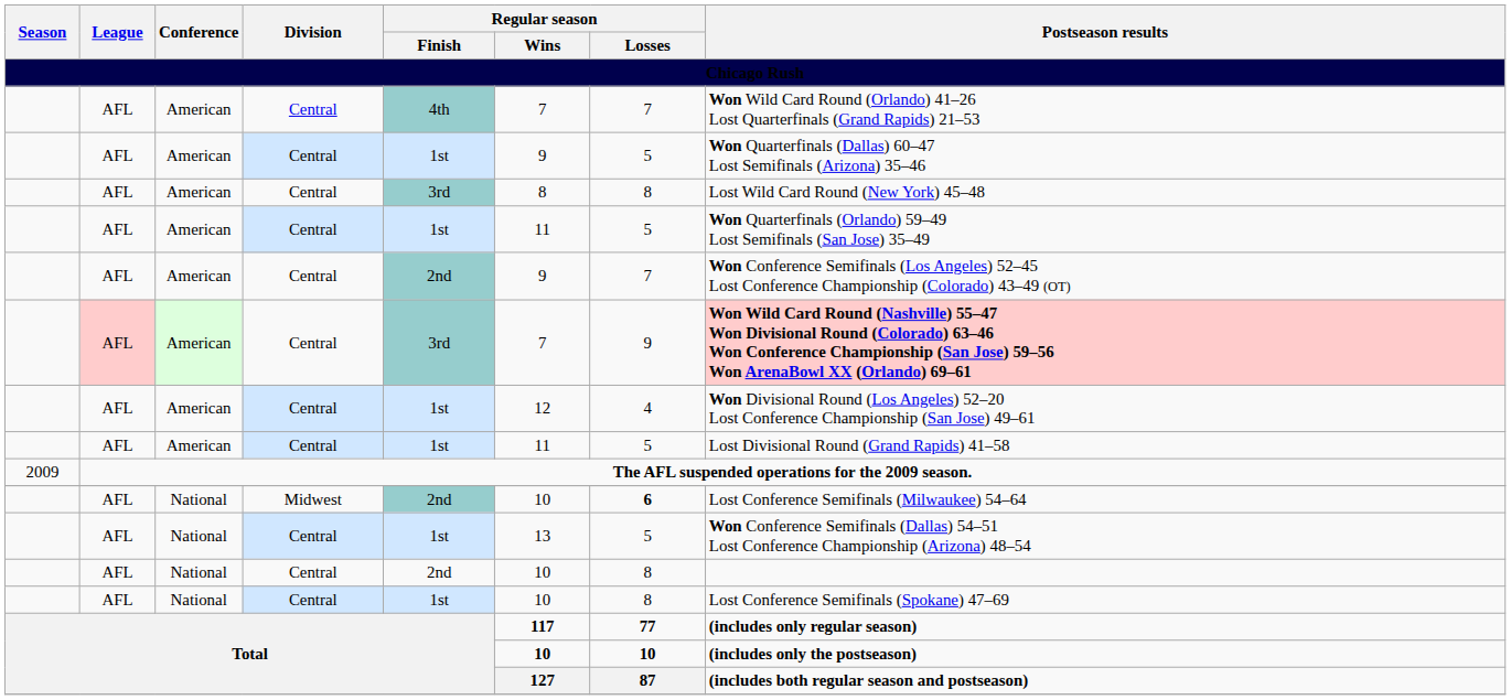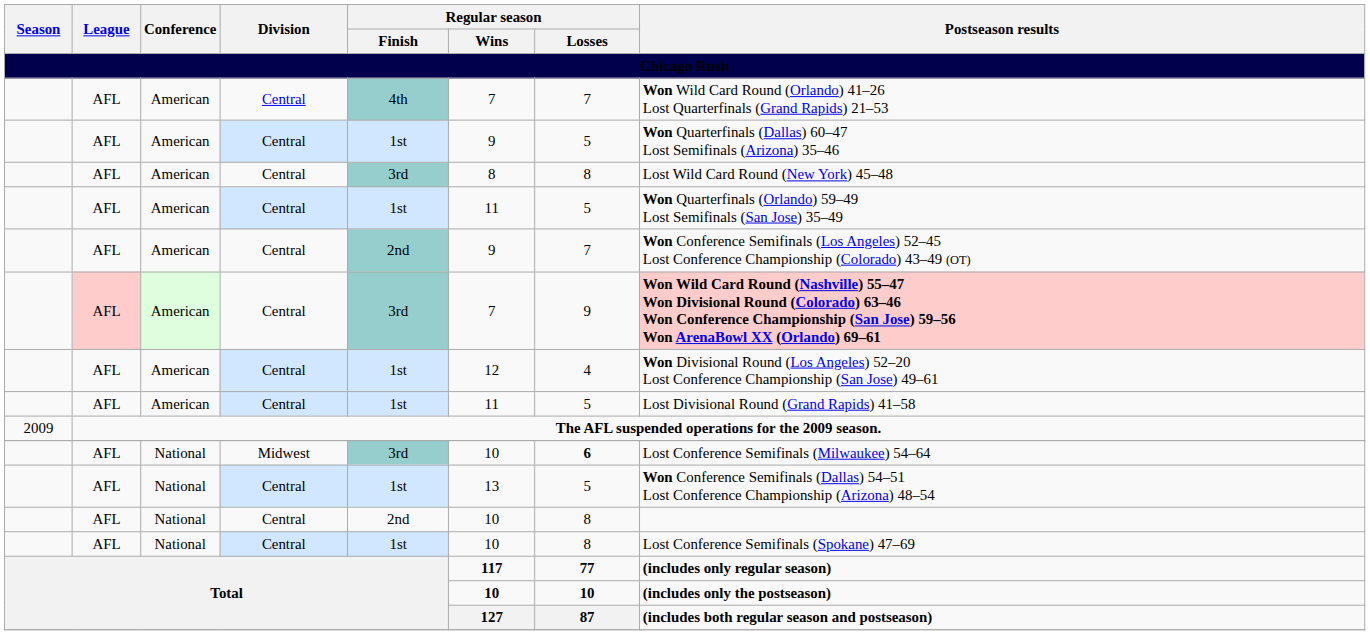 <table class="wikitable" style="font-size: 95%; width:70%;">
 <tr>
 <th rowspan="2" style="width:5%;"><a href='#'>Season</a></th>
 <th rowspan="2" style="width:5%;"><a href='#'>League</a></th>
 <th rowspan="2" style="width:5%;">Conference</th>
 <th rowspan="2">Division</th>
 <th colspan="3">Regular season</th>
 <th rowspan="2">Postseason results</th>
 </tr>
 <tr>
 <th>Finish</th>
 <th>Wins</th>
 <th>Losses</th>
 </tr>
 <tr>
 <td Colspan="8" align=center style="background:#00004d"><strong><span>Chicago Rush</span></strong></td>
 </tr>
 <tr>
 <td align="center"></td>
 <td align="center">AFL</td>
 <td align="center">American</td>
 <td align="center"><a href='#'>Central</a></td>
 <td align="center" bgcolor="#96CDCD">4th</td>
 <td align="center">7</td>
 <td align="center">7</td>
 <td><strong>Won</strong> Wild Card Round (<a href='#'>Orlando</a>) 41–26 <br> Lost Quarterfinals (<a href='#'>Grand Rapids</a>) 21–53</td>
 </tr>
 <tr>
 <td align="center"></td>
 <td align="center">AFL</td>
 <td align="center">American</td>
 <td align="center" bgcolor="#D0E7FF">Central</td>
 <td align="center" bgcolor="#D0E7FF">1st</td>
 <td align="center">9</td>
 <td align="center">5</td>
 <td><strong>Won</strong> Quarterfinals (<a href='#'>Dallas</a>) 60–47 <br> Lost Semifinals (<a href='#'>Arizona</a>) 35–46</td>
 </tr>
 <tr>
 <td align="center"></td>
 <td align="center">AFL</td>
 <td align="center">American</td>
 <td align="center">Central</td>
 <td align="center" bgcolor="#96CDCD">3rd</td>
 <td align="center">8</td>
 <td align="center">8</td>
 <td>Lost Wild Card Round (<a href='#'>New York</a>) 45–48</td>
 </tr>
 <tr>
 <td align="center"></td>
 <td align="center">AFL</td>
 <td align="center">American</td>
 <td align="center" bgcolor="#D0E7FF">Central</td>
 <td align="center" bgcolor="#D0E7FF">1st</td>
 <td align="center">11</td>
 <td align="center">5</td>
 <td><strong>Won</strong> Quarterfinals (<a href='#'>Orlando</a>) 59–49 <br> Lost Semifinals (<a href='#'>San Jose</a>) 35–49</td>
 </tr>
 <tr>
 <td align="center"></td>
 <td align="center">AFL</td>
 <td align="center">American</td>
 <td align="center">Central</td>
 <td align="center" bgcolor="#96CDCD">2nd</td>
 <td align="center">9</td>
 <td align="center">7</td>
 <td><strong>Won</strong> Conference Semifinals (<a href='#'>Los Angeles</a>) 52–45 <br> Lost Conference Championship (<a href='#'>Colorado</a>) 43–49 <small>(OT)</small></td>
 </tr>
 <tr>
 <td align="center"></td>
 <td align="center" bgcolor="#FFCCCC">AFL</td>
 <td align="center" bgcolor="#DDFFDD">American</td>
 <td align="center">Central</td>
 <td align="center" bgcolor="#96CDCD">3rd</td>
 <td align="center">7</td>
 <td align="center">9</td>
 <td bgcolor="#FFCCCC"><strong>Won Wild Card Round (<a href='#'>Nashville</a>) 55–47 <br> Won Divisional Round (<a href='#'>Colorado</a>) 63–46 <br> Won Conference Championship (<a href='#'>San Jose</a>) 59–56 <br> Won <a href='#'>ArenaBowl XX</a> (<a href='#'>Orlando</a>) 69–61</strong></td>
 </tr>
 <tr>
 <td align="center"></td>
 <td align="center">AFL</td>
 <td align="center">American</td>
 <td align="center" bgcolor="#D0E7FF">Central</td>
 <td align="center" bgcolor="#D0E7FF">1st</td>
 <td align="center">12</td>
 <td align="center">4</td>
 <td><strong>Won</strong> Divisional Round (<a href='#'>Los Angeles</a>) 52–20 <br> Lost Conference Championship (<a href='#'>San Jose</a>) 49–61</td>
 </tr>
 <tr>
 <td align="center"></td>
 <td align="center">AFL</td>
 <td align="center">American</td>
 <td align="center" bgcolor="#D0E7FF">Central</td>
 <td align="center" bgcolor="#D0E7FF">1st</td>
 <td align="center">11</td>
 <td align="center">5</td>
 <td>Lost Divisional Round (<a href='#'>Grand Rapids</a>) 41–58</td>
 </tr>
 <tr>
 <td align="center">2009</td>
 <td align="center" Colspan="8"><strong>The AFL suspended operations for the 2009 season.</strong></td>
 </tr>
 <tr>
 </tr>
 <tr>
 <td align="center"></td>
 <td align="center">AFL</td>
 <td align="center">National</td>
 <td align="center">Midwest</td>
-<td align="center" bgcolor="#96CDCD">2nd</td>
+<td align="center" bgcolor="#96CDCD">3rd</td>
 <td align="center">10</td>
 <td align="center"><strong>6</strong></td>
 <td>Lost Conference Semifinals (<a href='#'>Milwaukee</a>) 54–64</td>
 </tr>
 <tr>
 <td align="center"></td>
 <td align="center">AFL</td>
 <td align="center">National</td>
 <td align="center" bgcolor="#D0E7FF">Central</td>
 <td align="center" bgcolor="#D0E7FF">1st</td>
 <td align="center">13</td>
 <td align="center">5</td>
 <td><strong>Won</strong> Conference Semifinals (<a href='#'>Dallas</a>) 54–51 <br> Lost Conference Championship (<a href='#'>Arizona</a>) 48–54</td>
 </tr>
 <tr>
 <td align="center"></td>
 <td align="center">AFL</td>
 <td align="center">National</td>
 <td align="center">Central</td>
 <td align="center">2nd</td>
 <td align="center">10</td>
 <td align="center">8</td>
 <td></td>
 </tr>
 <tr>
 <td align="center"></td>
 <td align="center">AFL</td>
 <td align="center">National</td>
 <td align="center" bgcolor="#D0E7FF">Central</td>
 <td align="center" bgcolor="#D0E7FF">1st</td>
 <td align="center">10</td>
 <td align="center">8</td>
 <td>Lost Conference Semifinals (<a href='#'>Spokane</a>) 47–69</td>
 </tr>
 <tr>
 <th align="center" rowSpan="3" colSpan="5">Total</th>
 <td align="center"><strong>117</strong></td>
 <td align="center"><strong>77</strong></td>
 <td colSpan="2"><strong>(includes only regular season)</strong></td>
 </tr>
 <tr>
 <td align="center"><strong>10</strong></td>
 <td align="center"><strong>10</strong></td>
 <td colSpan="2"><strong>(includes only the postseason)</strong></td>
 </tr>
 <tr>
 <th align="center">127</th>
 <th align="center">87</th>
 <td colSpan="2"><strong>(includes both regular season and postseason)</strong></td>
 </tr>
 <tr>
 </tr>
 </table>
